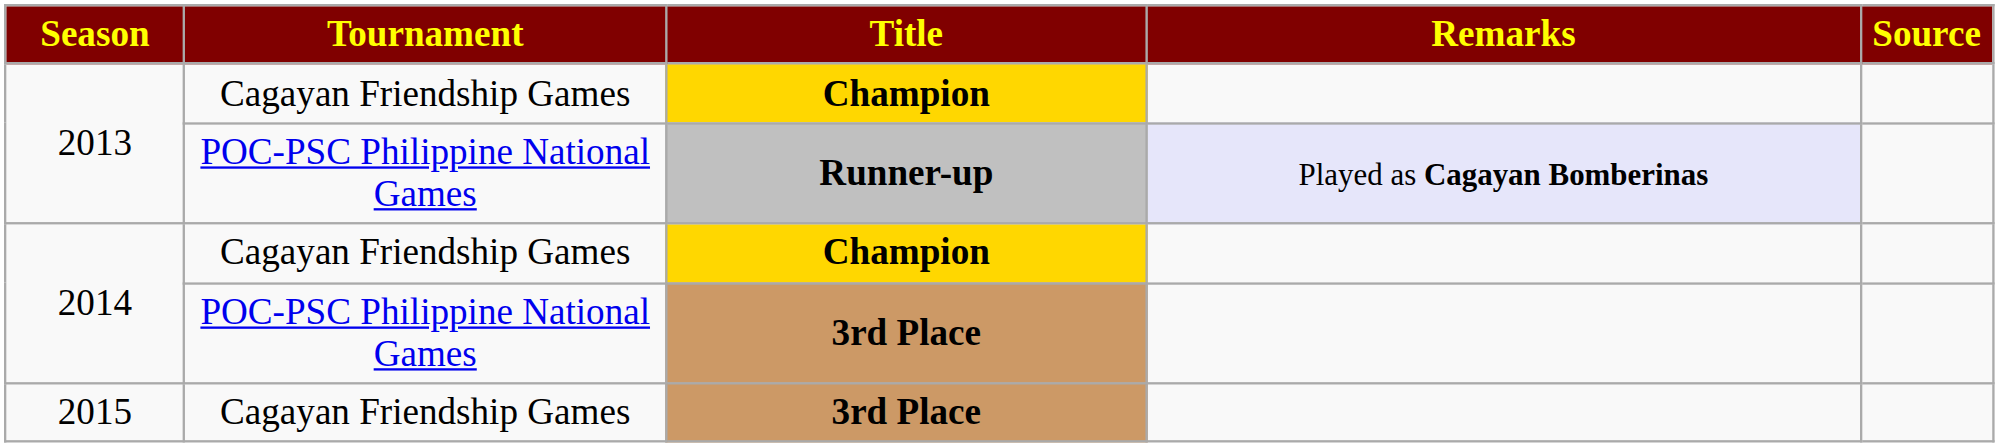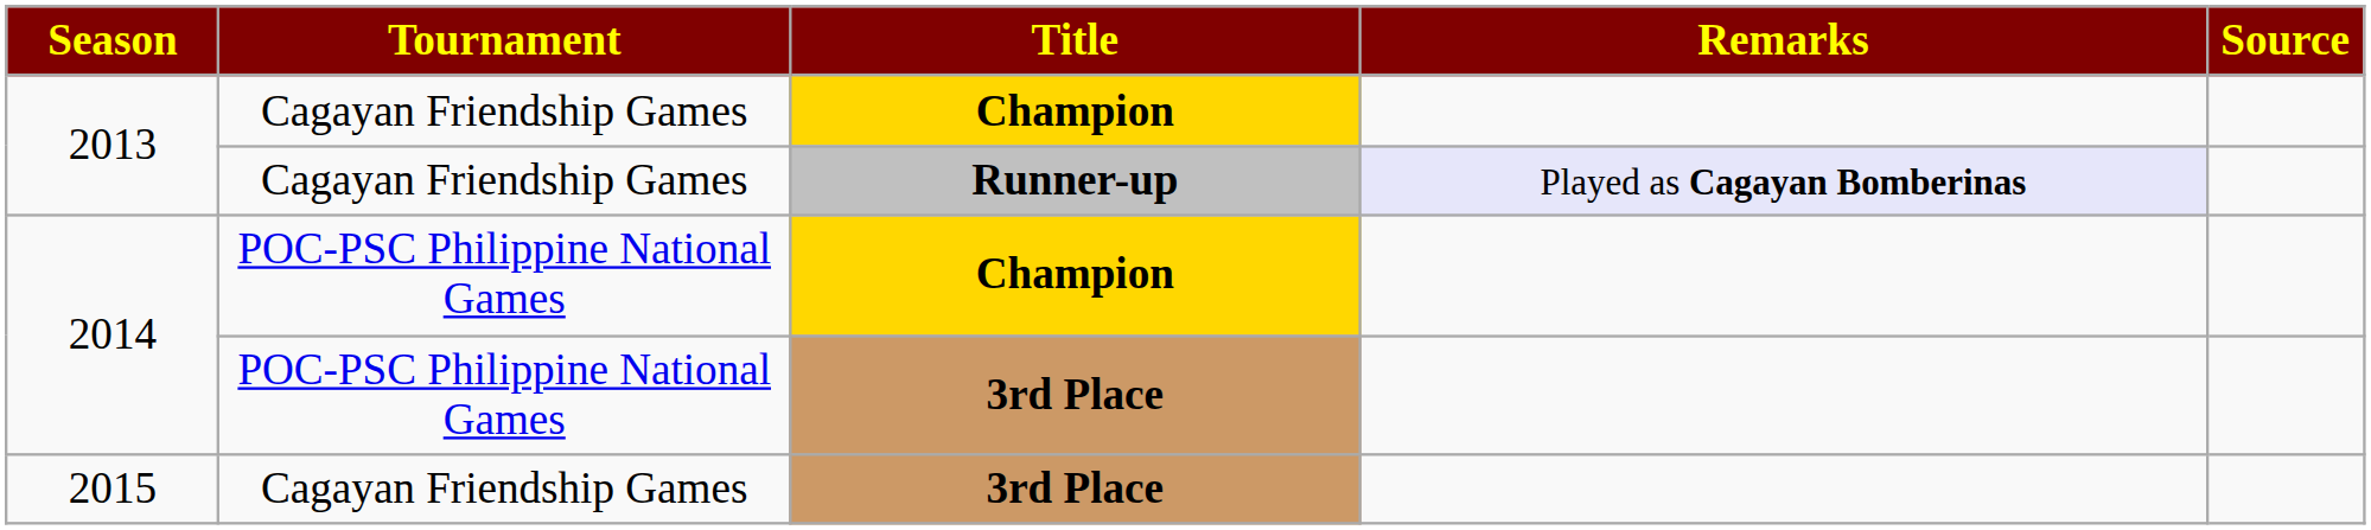 <table class="wikitable">
 <tr>
 <th width=70px style="background: maroon; color: yellow; text-align=center"><strong>Season</strong></th>
 <th width=200px style="background: maroon; color: yellow;"><strong>Tournament</strong></th>
 <th width=200px style="background: maroon; color: yellow"><strong>Title</strong></th>
 <th width=300px style="background: maroon; color: yellow"><strong>Remarks</strong></th>
 <th width=50px style="background: maroon; color: yellow"><strong>Source</strong></th>
 </tr>
 <tr align=center>
 <td rowspan=2>2013</td>
 <td>Cagayan Friendship Games</td>
 <td style="background:gold;"><strong>Champion</strong></td>
 <td></td>
 <td></td>
 </tr>
 <tr align=center>
-<td><a href='#'>POC-PSC Philippine National Games</a></td>
+<td>Cagayan Friendship Games</td>
 <td style="background:silver;"><strong>Runner-up</strong></td>
 <td style="background: lavender;"><small>Played as <strong>Cagayan Bomberinas</strong></small></td>
 <td></td>
 </tr>
 <tr align=center>
 <td rowspan=2>2014</td>
-<td>Cagayan Friendship Games</td>
+<td><a href='#'>POC-PSC Philippine National Games</a></td>
 <td style="background:gold;"><strong>Champion</strong></td>
 <td></td>
 <td></td>
 </tr>
 <tr align=center>
 <td><a href='#'>POC-PSC Philippine National Games</a></td>
 <td style="background:#c96;"><strong>3rd Place</strong></td>
 <td></td>
 <td></td>
 </tr>
 <tr align=center>
 <td>2015</td>
 <td>Cagayan Friendship Games</td>
 <td style="background:#c96;"><strong>3rd Place</strong></td>
 <td></td>
 <td></td>
 </tr>
 </table>
